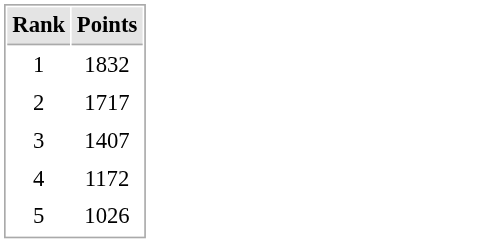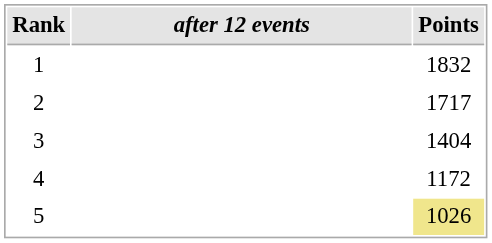 <table cellspacing="1" cellpadding="3" style="border:1px solid #aaa; font-size:86%;">
 <tr style="background:#e4e4e4;">
 <th style="border-bottom:1px solid #aaa; width:10px;">Rank</th>
+<th style="border-bottom:1px solid #aaa; width:200px;"><em>after 12 events</em></th>
 <th style="border-bottom:1px solid #aaa; width:20px;">Points</th>
 </tr>
 <tr>
 <td align=center>1</td>
+<td></td>
 <td align=center>1832</td>
 </tr>
 <tr>
 <td align=center>2</td>
+<td></td>
 <td align=center>1717</td>
 </tr>
 <tr>
 <td align=center>3</td>
-<td align=center>1407</td>
+<td></td>
+<td align=center>1404</td>
 </tr>
 <tr>
 <td align=center>4</td>
+<td></td>
 <td align=center>1172</td>
 </tr>
 <tr>
 <td align=center>5</td>
-<td align=center>1026</td>
+<td></td>
+<td align=center style="background: khaki;">1026</td>
 </tr>
 </table>
